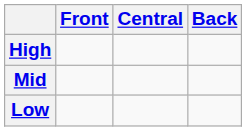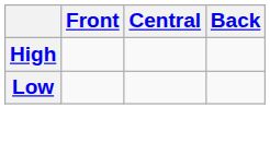 <table class="wikitable" style="text-align:center;">
 <tr>
 <th></th>
 <th><a href='#'>Front</a></th>
 <th><a href='#'>Central</a></th>
 <th><a href='#'>Back</a></th>
 </tr>
 <tr>
 <th><a href='#'>High</a></th>
 <td><br></td>
 <td></td>
 <td><br></td>
 </tr>
 <tr>
-<th><a href='#'>Mid</a></th>
-<td></td>
-<td></td>
-<td></td>
-</tr>
-<tr>
 <th><a href='#'>Low</a></th>
 <td></td>
 <td></td>
 <td></td>
 </tr>
 </table>
